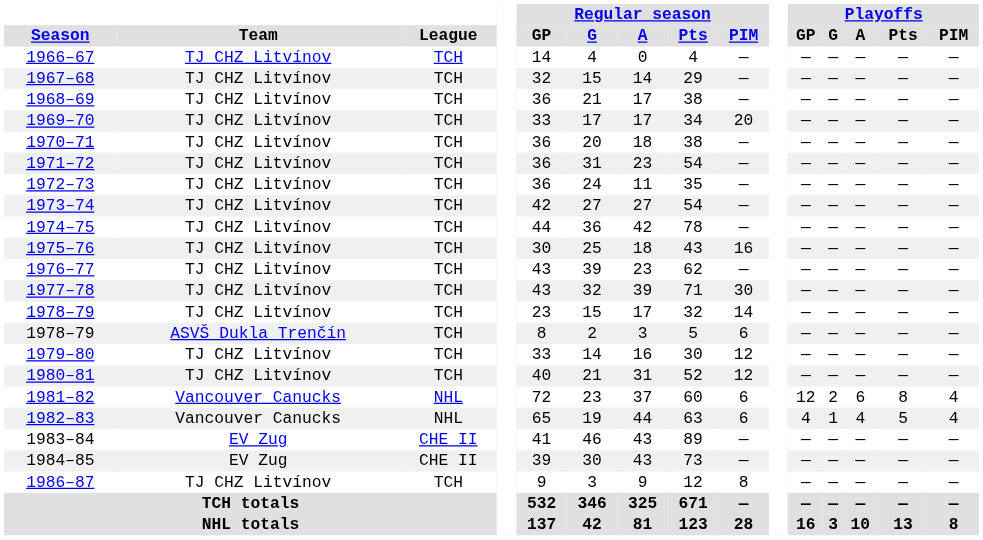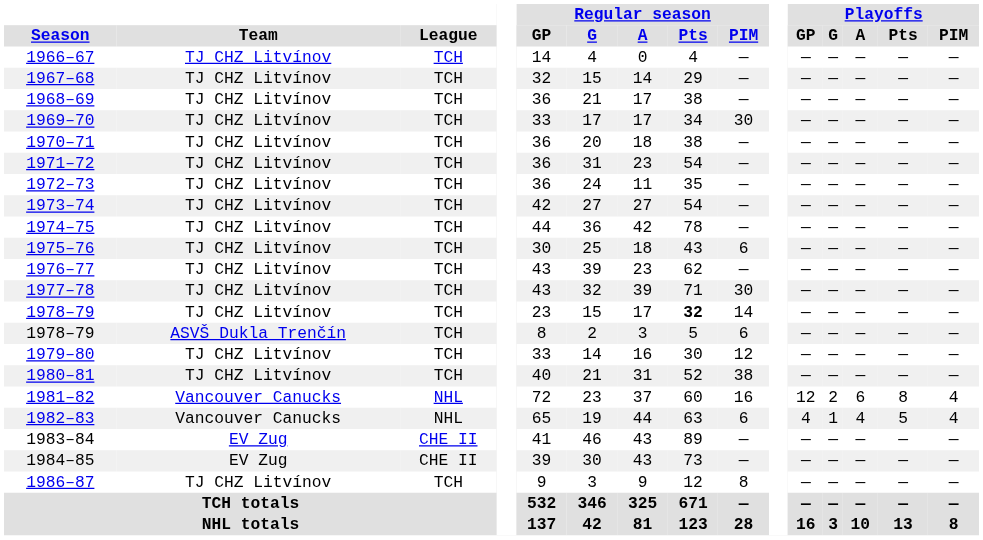 <table border="0" cellpadding="1" cellspacing="0" style="text-align:center; width:60em">
 <tr bgcolor="#e0e0e0">
 <th colspan="3" bgcolor="#ffffff"> </th>
 <th rowspan="99" bgcolor="#ffffff"> </th>
 <th colspan="5"><a href='#'>Regular season</a></th>
 <th rowspan="99" bgcolor="#ffffff"> </th>
 <th colspan="5"><a href='#'>Playoffs</a></th>
 </tr>
 <tr bgcolor="#e0e0e0">
 <th><a href='#'>Season</a></th>
 <th>Team</th>
 <th>League</th>
 <th>GP</th>
 <th><a href='#'>G</a></th>
 <th><a href='#'>A</a></th>
 <th><a href='#'>Pts</a></th>
 <th><a href='#'>PIM</a></th>
 <th>GP</th>
 <th>G</th>
 <th>A</th>
 <th>Pts</th>
 <th>PIM</th>
 </tr>
 <tr>
 <td><a href='#'>1966–67</a></td>
 <td><a href='#'>TJ CHZ Litvínov</a></td>
 <td><a href='#'>TCH</a></td>
 <td>14</td>
 <td>4</td>
 <td>0</td>
 <td>4</td>
 <td>—</td>
 <td>—</td>
 <td>—</td>
 <td>—</td>
 <td>—</td>
 <td>—</td>
 </tr>
 <tr bgcolor="#f0f0f0">
 <td><a href='#'>1967–68</a></td>
 <td>TJ CHZ Litvínov</td>
 <td>TCH</td>
 <td>32</td>
 <td>15</td>
 <td>14</td>
 <td>29</td>
 <td>—</td>
 <td>—</td>
 <td>—</td>
 <td>—</td>
 <td>—</td>
 <td>—</td>
 </tr>
 <tr>
 <td><a href='#'>1968–69</a></td>
 <td>TJ CHZ Litvínov</td>
 <td>TCH</td>
 <td>36</td>
 <td>21</td>
 <td>17</td>
 <td>38</td>
 <td>—</td>
 <td>—</td>
 <td>—</td>
 <td>—</td>
 <td>—</td>
 <td>—</td>
 </tr>
 <tr bgcolor="#f0f0f0">
 <td><a href='#'>1969–70</a></td>
 <td>TJ CHZ Litvínov</td>
 <td>TCH</td>
 <td>33</td>
 <td>17</td>
 <td>17</td>
 <td>34</td>
-<td>20</td>
+<td>30</td>
 <td>—</td>
 <td>—</td>
 <td>—</td>
 <td>—</td>
 <td>—</td>
 </tr>
 <tr>
 <td><a href='#'>1970–71</a></td>
 <td>TJ CHZ Litvínov</td>
 <td>TCH</td>
 <td>36</td>
 <td>20</td>
 <td>18</td>
 <td>38</td>
 <td>—</td>
 <td>—</td>
 <td>—</td>
 <td>—</td>
 <td>—</td>
 <td>—</td>
 </tr>
 <tr bgcolor="#f0f0f0">
 <td><a href='#'>1971–72</a></td>
 <td>TJ CHZ Litvínov</td>
 <td>TCH</td>
 <td>36</td>
 <td>31</td>
 <td>23</td>
 <td>54</td>
 <td>—</td>
 <td>—</td>
 <td>—</td>
 <td>—</td>
 <td>—</td>
 <td>—</td>
 </tr>
 <tr>
 <td><a href='#'>1972–73</a></td>
 <td>TJ CHZ Litvínov</td>
 <td>TCH</td>
 <td>36</td>
 <td>24</td>
 <td>11</td>
 <td>35</td>
 <td>—</td>
 <td>—</td>
 <td>—</td>
 <td>—</td>
 <td>—</td>
 <td>—</td>
 </tr>
 <tr bgcolor="#f0f0f0">
 <td><a href='#'>1973–74</a></td>
 <td>TJ CHZ Litvínov</td>
 <td>TCH</td>
 <td>42</td>
 <td>27</td>
 <td>27</td>
 <td>54</td>
 <td>—</td>
 <td>—</td>
 <td>—</td>
 <td>—</td>
 <td>—</td>
 <td>—</td>
 </tr>
 <tr>
 <td><a href='#'>1974–75</a></td>
 <td>TJ CHZ Litvínov</td>
 <td>TCH</td>
 <td>44</td>
 <td>36</td>
 <td>42</td>
 <td>78</td>
 <td>—</td>
 <td>—</td>
 <td>—</td>
 <td>—</td>
 <td>—</td>
 <td>—</td>
 </tr>
 <tr bgcolor="#f0f0f0">
 <td><a href='#'>1975–76</a></td>
 <td>TJ CHZ Litvínov</td>
 <td>TCH</td>
 <td>30</td>
 <td>25</td>
 <td>18</td>
 <td>43</td>
-<td>16</td>
+<td>6</td>
 <td>—</td>
 <td>—</td>
 <td>—</td>
 <td>—</td>
 <td>—</td>
 </tr>
 <tr>
 <td><a href='#'>1976–77</a></td>
 <td>TJ CHZ Litvínov</td>
 <td>TCH</td>
 <td>43</td>
 <td>39</td>
 <td>23</td>
 <td>62</td>
 <td>—</td>
 <td>—</td>
 <td>—</td>
 <td>—</td>
 <td>—</td>
 <td>—</td>
 </tr>
 <tr bgcolor="#f0f0f0">
 <td><a href='#'>1977–78</a></td>
 <td>TJ CHZ Litvínov</td>
 <td>TCH</td>
 <td>43</td>
 <td>32</td>
 <td>39</td>
 <td>71</td>
 <td>30</td>
 <td>—</td>
 <td>—</td>
 <td>—</td>
 <td>—</td>
 <td>—</td>
 </tr>
 <tr>
 <td><a href='#'>1978–79</a></td>
 <td>TJ CHZ Litvínov</td>
 <td>TCH</td>
 <td>23</td>
 <td>15</td>
 <td>17</td>
-<td>32</td>
+<td><strong>32</strong></td>
 <td>14</td>
 <td>—</td>
 <td>—</td>
 <td>—</td>
 <td>—</td>
 <td>—</td>
 </tr>
 <tr bgcolor="#f0f0f0">
 <td>1978–79</td>
 <td><a href='#'>ASVŠ Dukla Trenčín</a></td>
 <td>TCH</td>
 <td>8</td>
 <td>2</td>
 <td>3</td>
 <td>5</td>
 <td>6</td>
 <td>—</td>
 <td>—</td>
 <td>—</td>
 <td>—</td>
 <td>—</td>
 </tr>
 <tr>
 <td><a href='#'>1979–80</a></td>
 <td>TJ CHZ Litvínov</td>
 <td>TCH</td>
 <td>33</td>
 <td>14</td>
 <td>16</td>
 <td>30</td>
 <td>12</td>
 <td>—</td>
 <td>—</td>
 <td>—</td>
 <td>—</td>
 <td>—</td>
 </tr>
 <tr bgcolor="#f0f0f0">
 <td><a href='#'>1980–81</a></td>
 <td>TJ CHZ Litvínov</td>
 <td>TCH</td>
 <td>40</td>
 <td>21</td>
 <td>31</td>
 <td>52</td>
-<td>12</td>
+<td>38</td>
 <td>—</td>
 <td>—</td>
 <td>—</td>
 <td>—</td>
 <td>—</td>
 </tr>
 <tr>
 <td><a href='#'>1981–82</a></td>
 <td><a href='#'>Vancouver Canucks</a></td>
 <td><a href='#'>NHL</a></td>
 <td>72</td>
 <td>23</td>
 <td>37</td>
 <td>60</td>
-<td>6</td>
+<td>16</td>
 <td>12</td>
 <td>2</td>
 <td>6</td>
 <td>8</td>
 <td>4</td>
 </tr>
 <tr bgcolor="#f0f0f0">
 <td><a href='#'>1982–83</a></td>
 <td>Vancouver Canucks</td>
 <td>NHL</td>
 <td>65</td>
 <td>19</td>
 <td>44</td>
 <td>63</td>
 <td>6</td>
 <td>4</td>
 <td>1</td>
 <td>4</td>
 <td>5</td>
 <td>4</td>
 </tr>
 <tr>
 <td>1983–84</td>
 <td><a href='#'>EV Zug</a></td>
 <td><a href='#'>CHE II</a></td>
 <td>41</td>
 <td>46</td>
 <td>43</td>
 <td>89</td>
 <td>—</td>
 <td>—</td>
 <td>—</td>
 <td>—</td>
 <td>—</td>
 <td>—</td>
 </tr>
 <tr bgcolor="#f0f0f0">
 <td>1984–85</td>
 <td>EV Zug</td>
 <td>CHE II</td>
 <td>39</td>
 <td>30</td>
 <td>43</td>
 <td>73</td>
 <td>—</td>
 <td>—</td>
 <td>—</td>
 <td>—</td>
 <td>—</td>
 <td>—</td>
 </tr>
 <tr>
 <td><a href='#'>1986–87</a></td>
 <td>TJ CHZ Litvínov</td>
 <td>TCH</td>
 <td>9</td>
 <td>3</td>
 <td>9</td>
 <td>12</td>
 <td>8</td>
 <td>—</td>
 <td>—</td>
 <td>—</td>
 <td>—</td>
 <td>—</td>
 </tr>
 <tr bgcolor="#e0e0e0">
 <th colspan="3">TCH totals</th>
 <th>532</th>
 <th>346</th>
 <th>325</th>
 <th>671</th>
 <th>—</th>
 <th>—</th>
 <th>—</th>
 <th>—</th>
 <th>—</th>
 <th>—</th>
 </tr>
 <tr bgcolor="#e0e0e0">
 <th colspan="3">NHL totals</th>
 <th>137</th>
 <th>42</th>
 <th>81</th>
 <th>123</th>
 <th>28</th>
 <th>16</th>
 <th>3</th>
 <th>10</th>
 <th>13</th>
 <th>8</th>
 </tr>
 </table>
